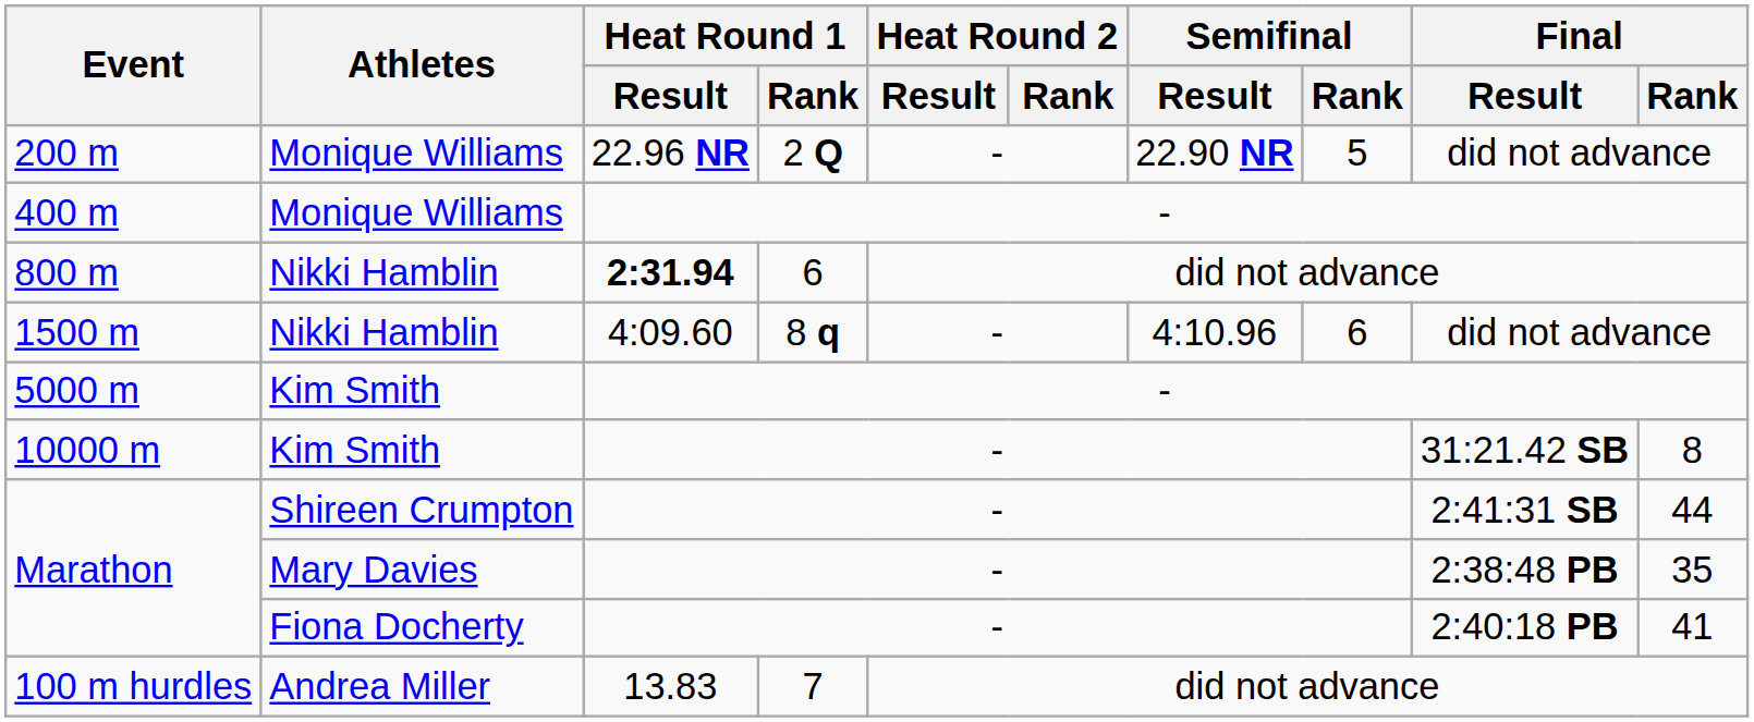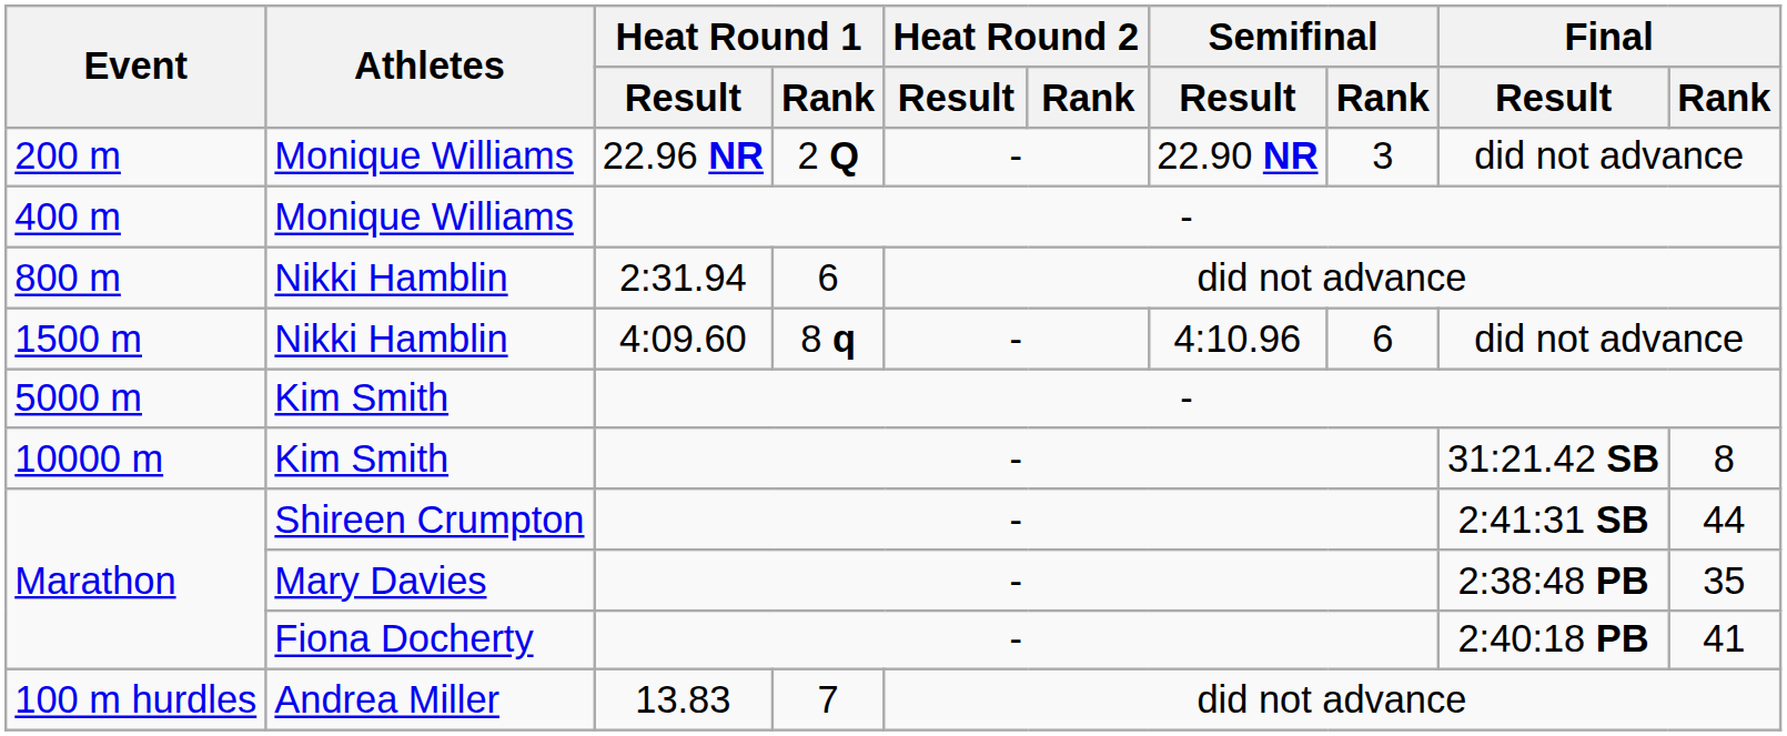 <table class="wikitable" border="1" style="font-size:90%">
 <tr>
 <th rowspan="2">Event</th>
 <th rowspan="2">Athletes</th>
 <th colspan="2">Heat Round 1</th>
 <th colspan="2">Heat Round 2</th>
 <th colspan="2">Semifinal</th>
 <th colspan="2">Final</th>
 </tr>
 <tr>
 <th>Result</th>
 <th>Rank</th>
 <th>Result</th>
 <th>Rank</th>
 <th>Result</th>
 <th>Rank</th>
 <th>Result</th>
 <th>Rank</th>
 </tr>
 <tr>
 <td><a href='#'>200 m</a></td>
 <td><a href='#'>Monique Williams</a></td>
 <td align=center>22.96 <strong><a href='#'>NR</a></strong></td>
 <td align=center>2 <strong>Q</strong></td>
 <td align=center colspan=2>-</td>
 <td align=center>22.90 <strong><a href='#'>NR</a></strong></td>
-<td align=center>5</td>
+<td align=center>3</td>
 <td align=center colspan=2>did not advance</td>
 </tr>
 <tr>
 <td><a href='#'>400 m</a></td>
 <td><a href='#'>Monique Williams</a></td>
 <td align=center colspan=8>-</td>
 </tr>
 <tr>
 <td><a href='#'>800 m</a></td>
 <td><a href='#'>Nikki Hamblin</a></td>
-<td align=center><strong>2:31.94</strong></td>
+<td align=center>2:31.94</td>
 <td align=center>6</td>
 <td align=center colspan=6>did not advance</td>
 </tr>
 <tr>
 <td><a href='#'>1500 m</a></td>
 <td><a href='#'>Nikki Hamblin</a></td>
 <td align=center>4:09.60</td>
 <td align=center>8 <strong>q</strong></td>
 <td align=center colspan=2>-</td>
 <td align=center>4:10.96</td>
 <td align=center>6</td>
 <td align=center colspan=2>did not advance</td>
 </tr>
 <tr>
 <td><a href='#'>5000 m</a></td>
 <td><a href='#'>Kim Smith</a></td>
 <td align=center colspan=8>-</td>
 </tr>
 <tr>
 <td><a href='#'>10000 m</a></td>
 <td><a href='#'>Kim Smith</a></td>
 <td align=center colspan=6>-</td>
 <td align=center>31:21.42 <strong>SB</strong></td>
 <td align=center>8</td>
 </tr>
 <tr>
 <td rowspan=3><a href='#'>Marathon</a></td>
 <td><a href='#'>Shireen Crumpton</a></td>
 <td align=center colspan=6>-</td>
 <td align=center>2:41:31 <strong>SB</strong></td>
 <td align=center>44</td>
 </tr>
 <tr>
 <td><a href='#'>Mary Davies</a></td>
 <td align=center colspan=6>-</td>
 <td align=center>2:38:48  <strong>PB</strong></td>
 <td align=center>35</td>
 </tr>
 <tr>
 <td><a href='#'>Fiona Docherty</a></td>
 <td align=center colspan=6>-</td>
 <td align=center>2:40:18 <strong>PB</strong></td>
 <td align=center>41</td>
 </tr>
 <tr>
 <td><a href='#'>100 m hurdles</a></td>
 <td><a href='#'>Andrea Miller</a></td>
 <td align=center>13.83</td>
 <td align=center>7</td>
 <td align=center colspan=6>did not advance</td>
 </tr>
 </table>
